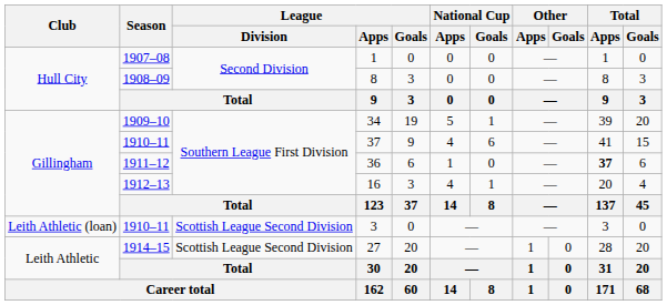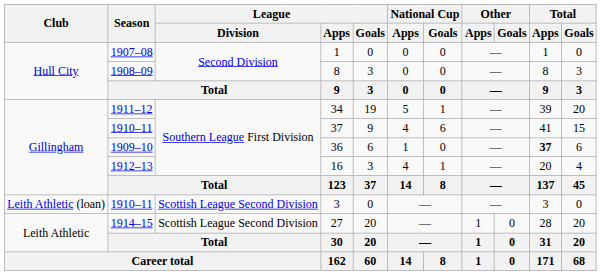 <table class="wikitable" style="text-align: center">
 <tr>
 <th rowspan="2">Club</th>
 <th rowspan="2">Season</th>
 <th colspan="3">League</th>
 <th colspan="2">National Cup</th>
 <th colspan="2">Other</th>
 <th colspan="2">Total</th>
 </tr>
 <tr>
 <th>Division</th>
 <th>Apps</th>
 <th>Goals</th>
 <th>Apps</th>
 <th>Goals</th>
 <th>Apps</th>
 <th>Goals</th>
 <th>Apps</th>
 <th>Goals</th>
 </tr>
 <tr>
 <td rowspan="3"><a href='#'>Hull City</a></td>
 <td><a href='#'>1907–08</a></td>
 <td rowspan="2"><a href='#'>Second Division</a></td>
 <td>1</td>
 <td>0</td>
 <td>0</td>
 <td>0</td>
 <td colspan="2">—</td>
 <td>1</td>
 <td>0</td>
 </tr>
 <tr>
 <td><a href='#'>1908–09</a></td>
 <td>8</td>
 <td>3</td>
 <td>0</td>
 <td>0</td>
 <td colspan="2">—</td>
 <td>8</td>
 <td>3</td>
 </tr>
 <tr>
 <th colspan="2">Total</th>
 <th>9</th>
 <th>3</th>
 <th>0</th>
 <th>0</th>
 <th colspan="2">—</th>
 <th>9</th>
 <th>3</th>
 </tr>
 <tr>
 <td rowspan="5"><a href='#'>Gillingham</a></td>
-<td><a href='#'>1909–10</a></td>
+<td><a href='#'>1911–12</a></td>
 <td rowspan="4"><a href='#'>Southern League</a> First Division</td>
 <td>34</td>
 <td>19</td>
 <td>5</td>
 <td>1</td>
 <td colspan="2">—</td>
 <td>39</td>
 <td>20</td>
 </tr>
 <tr>
 <td><a href='#'>1910–11</a></td>
 <td>37</td>
 <td>9</td>
 <td>4</td>
 <td>6</td>
 <td colspan="2">—</td>
 <td>41</td>
 <td>15</td>
 </tr>
 <tr>
-<td><a href='#'>1911–12</a></td>
+<td><a href='#'>1909–10</a></td>
 <td>36</td>
 <td>6</td>
 <td>1</td>
 <td>0</td>
 <td colspan="2">—</td>
 <td><strong>37</strong></td>
 <td>6</td>
 </tr>
 <tr>
 <td><a href='#'>1912–13</a></td>
 <td>16</td>
 <td>3</td>
 <td>4</td>
 <td>1</td>
 <td colspan="2">—</td>
 <td>20</td>
 <td>4</td>
 </tr>
 <tr>
 <th colspan="2">Total</th>
 <th>123</th>
 <th>37</th>
 <th>14</th>
 <th>8</th>
 <th colspan="2">—</th>
 <th>137</th>
 <th>45</th>
 </tr>
 <tr>
 <td><a href='#'>Leith Athletic</a> (loan)</td>
 <td><a href='#'>1910–11</a></td>
 <td><a href='#'>Scottish League Second Division</a></td>
 <td>3</td>
 <td>0</td>
 <td colspan="2">—</td>
 <td colspan="2">—</td>
 <td>3</td>
 <td>0</td>
 </tr>
 <tr>
 <td rowspan="2">Leith Athletic</td>
 <td><a href='#'>1914–15</a></td>
 <td>Scottish League Second Division</td>
 <td>27</td>
 <td>20</td>
 <td colspan="2">—</td>
 <td>1</td>
 <td>0</td>
 <td>28</td>
 <td>20</td>
 </tr>
 <tr>
 <th colspan="2">Total</th>
 <th>30</th>
 <th>20</th>
 <th colspan="2">—</th>
 <th>1</th>
 <th>0</th>
 <th>31</th>
 <th>20</th>
 </tr>
 <tr>
 <th colspan="3">Career total</th>
 <th>162</th>
 <th>60</th>
 <th>14</th>
 <th>8</th>
 <th>1</th>
 <th>0</th>
 <th>171</th>
 <th>68</th>
 </tr>
 </table>
